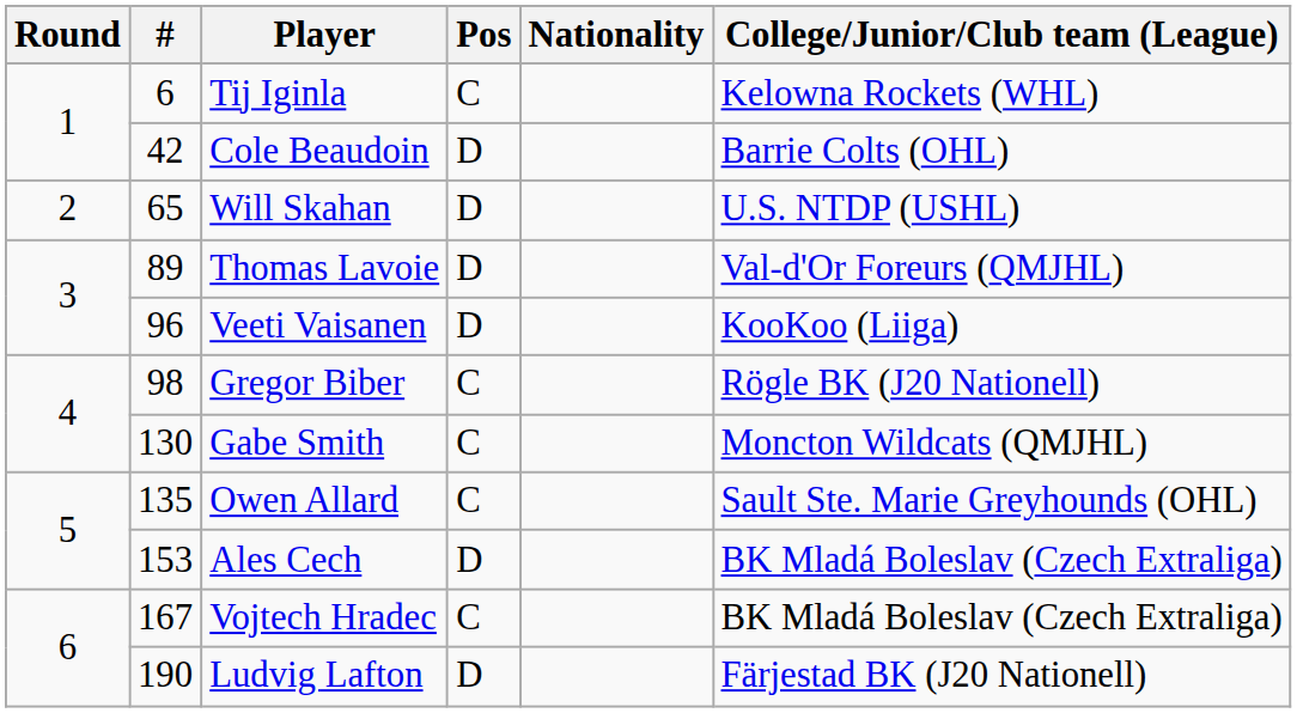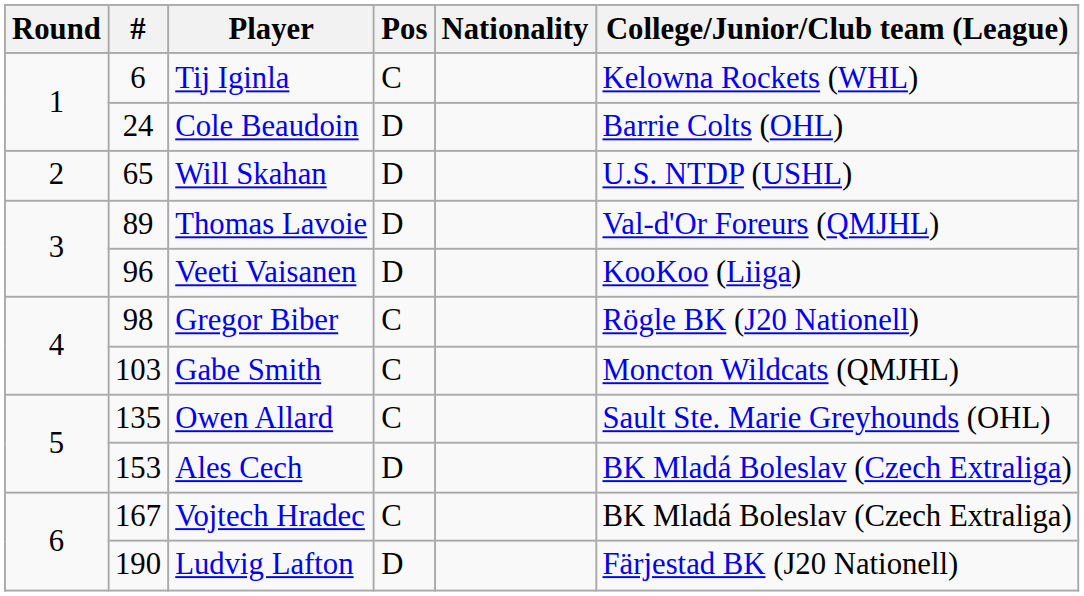 <table class="wikitable">
 <tr>
 <th>Round</th>
 <th>#</th>
 <th>Player</th>
 <th>Pos</th>
 <th>Nationality</th>
 <th>College/Junior/Club team (League)</th>
 </tr>
 <tr>
 <td rowspan=2 style="text-align:center;">1</td>
 <td style="text-align:center;">6</td>
 <td><a href='#'>Tij Iginla</a></td>
 <td>C</td>
 <td></td>
 <td><a href='#'>Kelowna Rockets</a> (<a href='#'>WHL</a>)</td>
 </tr>
 <tr>
-<td style="text-align:center;">42</td>
+<td style="text-align:center;">24</td>
 <td><a href='#'>Cole Beaudoin</a></td>
 <td>D</td>
 <td></td>
 <td><a href='#'>Barrie Colts</a> (<a href='#'>OHL</a>)</td>
 </tr>
 <tr>
 <td style="text-align:center;">2</td>
 <td style="text-align:center;">65</td>
 <td><a href='#'>Will Skahan</a></td>
 <td>D</td>
 <td></td>
 <td><a href='#'>U.S. NTDP</a> (<a href='#'>USHL</a>)</td>
 </tr>
 <tr>
 <td rowspan=2 style="text-align:center;">3</td>
 <td style="text-align:center;">89</td>
 <td><a href='#'>Thomas Lavoie</a></td>
 <td>D</td>
 <td></td>
 <td><a href='#'>Val-d'Or Foreurs</a> (<a href='#'>QMJHL</a>)</td>
 </tr>
 <tr>
 <td style="text-align:center;">96</td>
 <td><a href='#'>Veeti Vaisanen</a></td>
 <td>D</td>
 <td></td>
 <td><a href='#'>KooKoo</a> (<a href='#'>Liiga</a>)</td>
 </tr>
 <tr>
 <td rowspan=2 style="text-align:center;">4</td>
 <td style="text-align:center;">98</td>
 <td><a href='#'>Gregor Biber</a></td>
 <td>C</td>
 <td></td>
 <td><a href='#'>Rögle BK</a> (<a href='#'>J20 Nationell</a>)</td>
 </tr>
 <tr>
-<td style="text-align:center;">130</td>
+<td style="text-align:center;">103</td>
 <td><a href='#'>Gabe Smith</a></td>
 <td>C</td>
 <td></td>
 <td><a href='#'>Moncton Wildcats</a> (QMJHL)</td>
 </tr>
 <tr>
 <td rowspan=2 style="text-align:center;">5</td>
 <td style="text-align:center;">135</td>
 <td><a href='#'>Owen Allard</a></td>
 <td>C</td>
 <td></td>
 <td><a href='#'>Sault Ste. Marie Greyhounds</a> (OHL)</td>
 </tr>
 <tr>
 <td style="text-align:center;">153</td>
 <td><a href='#'>Ales Cech</a></td>
 <td>D</td>
 <td></td>
 <td><a href='#'>BK Mladá Boleslav</a> (<a href='#'>Czech Extraliga</a>)</td>
 </tr>
 <tr>
 <td rowspan=2 style="text-align:center;">6</td>
 <td style="text-align:center;">167</td>
 <td><a href='#'>Vojtech Hradec</a></td>
 <td>C</td>
 <td></td>
 <td>BK Mladá Boleslav (Czech Extraliga)</td>
 </tr>
 <tr>
 <td style="text-align:center;">190</td>
 <td><a href='#'>Ludvig Lafton</a></td>
 <td>D</td>
 <td></td>
 <td><a href='#'>Färjestad BK</a> (J20 Nationell)</td>
 </tr>
 </table>
